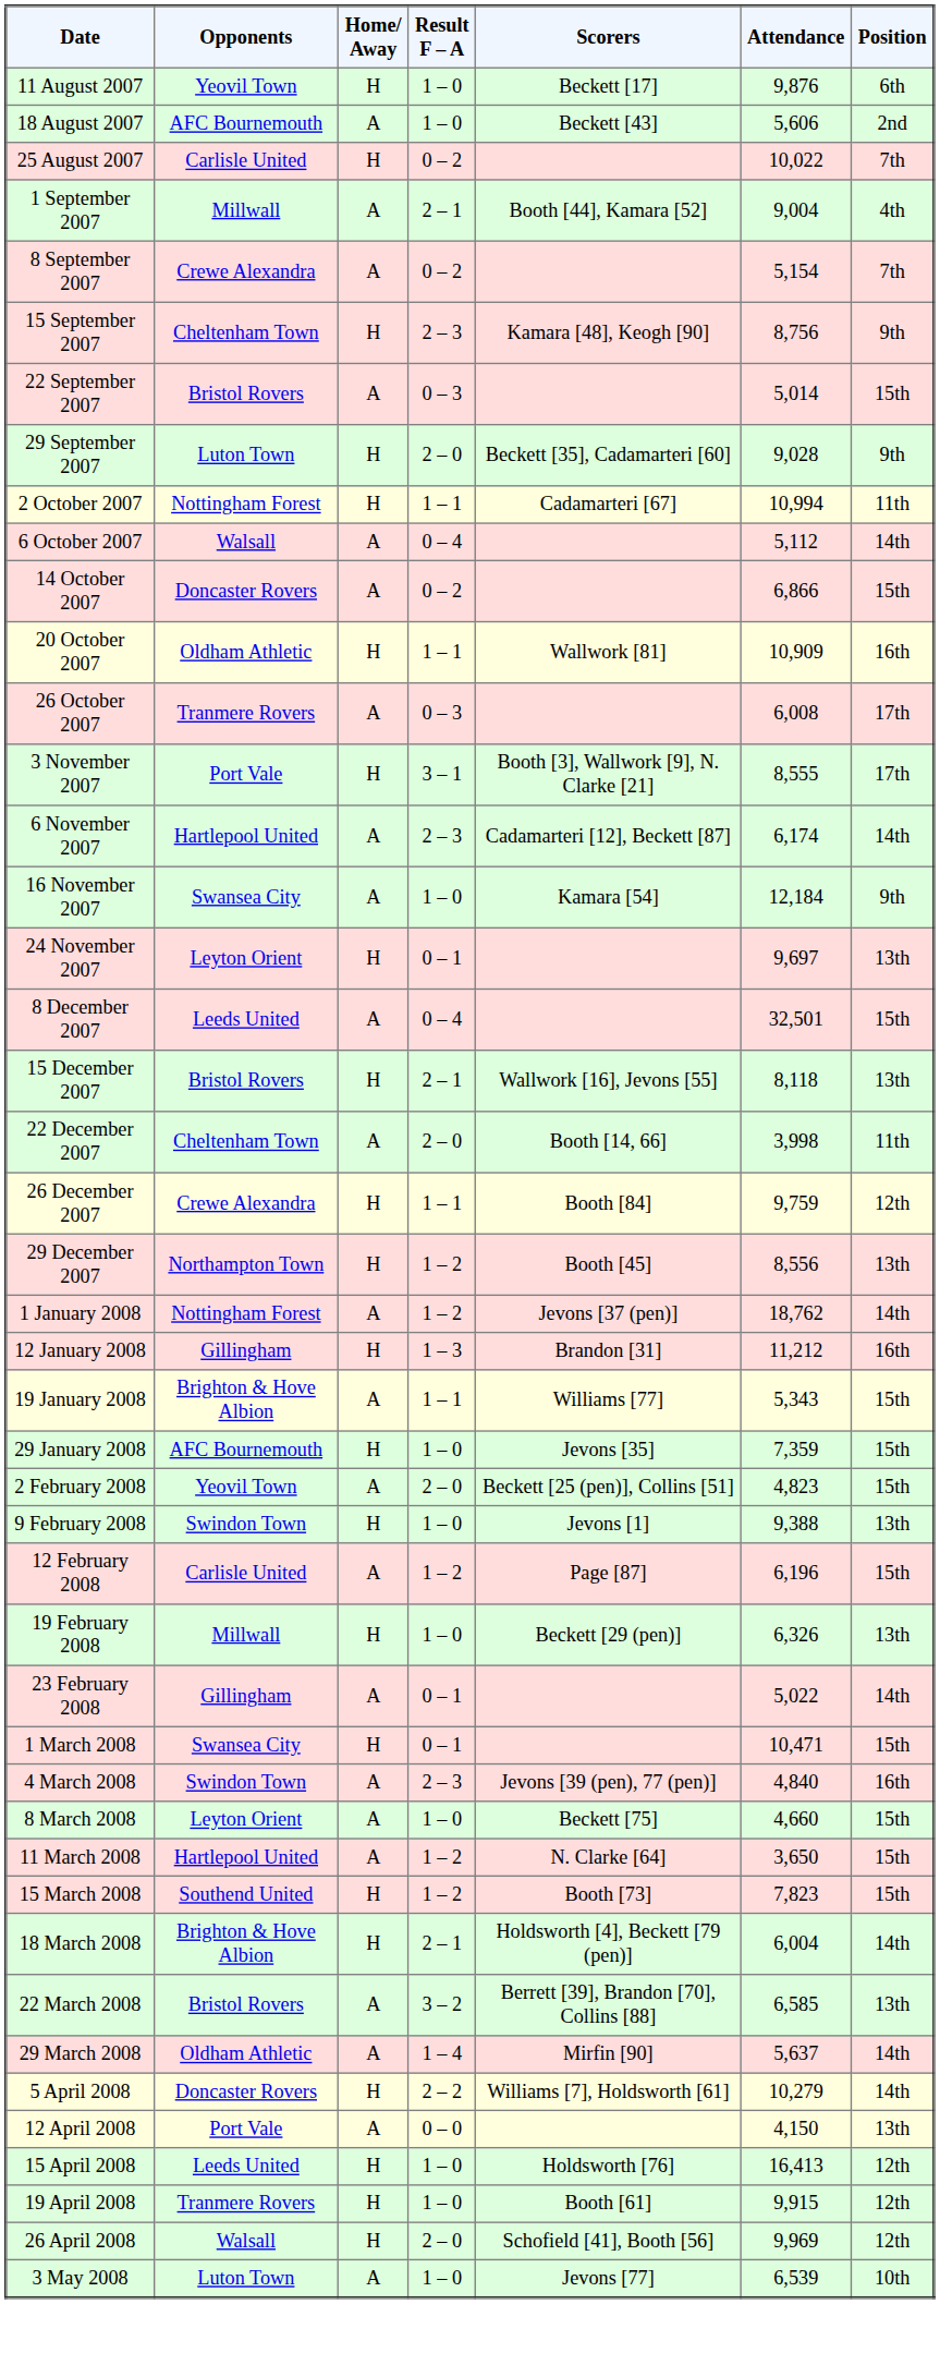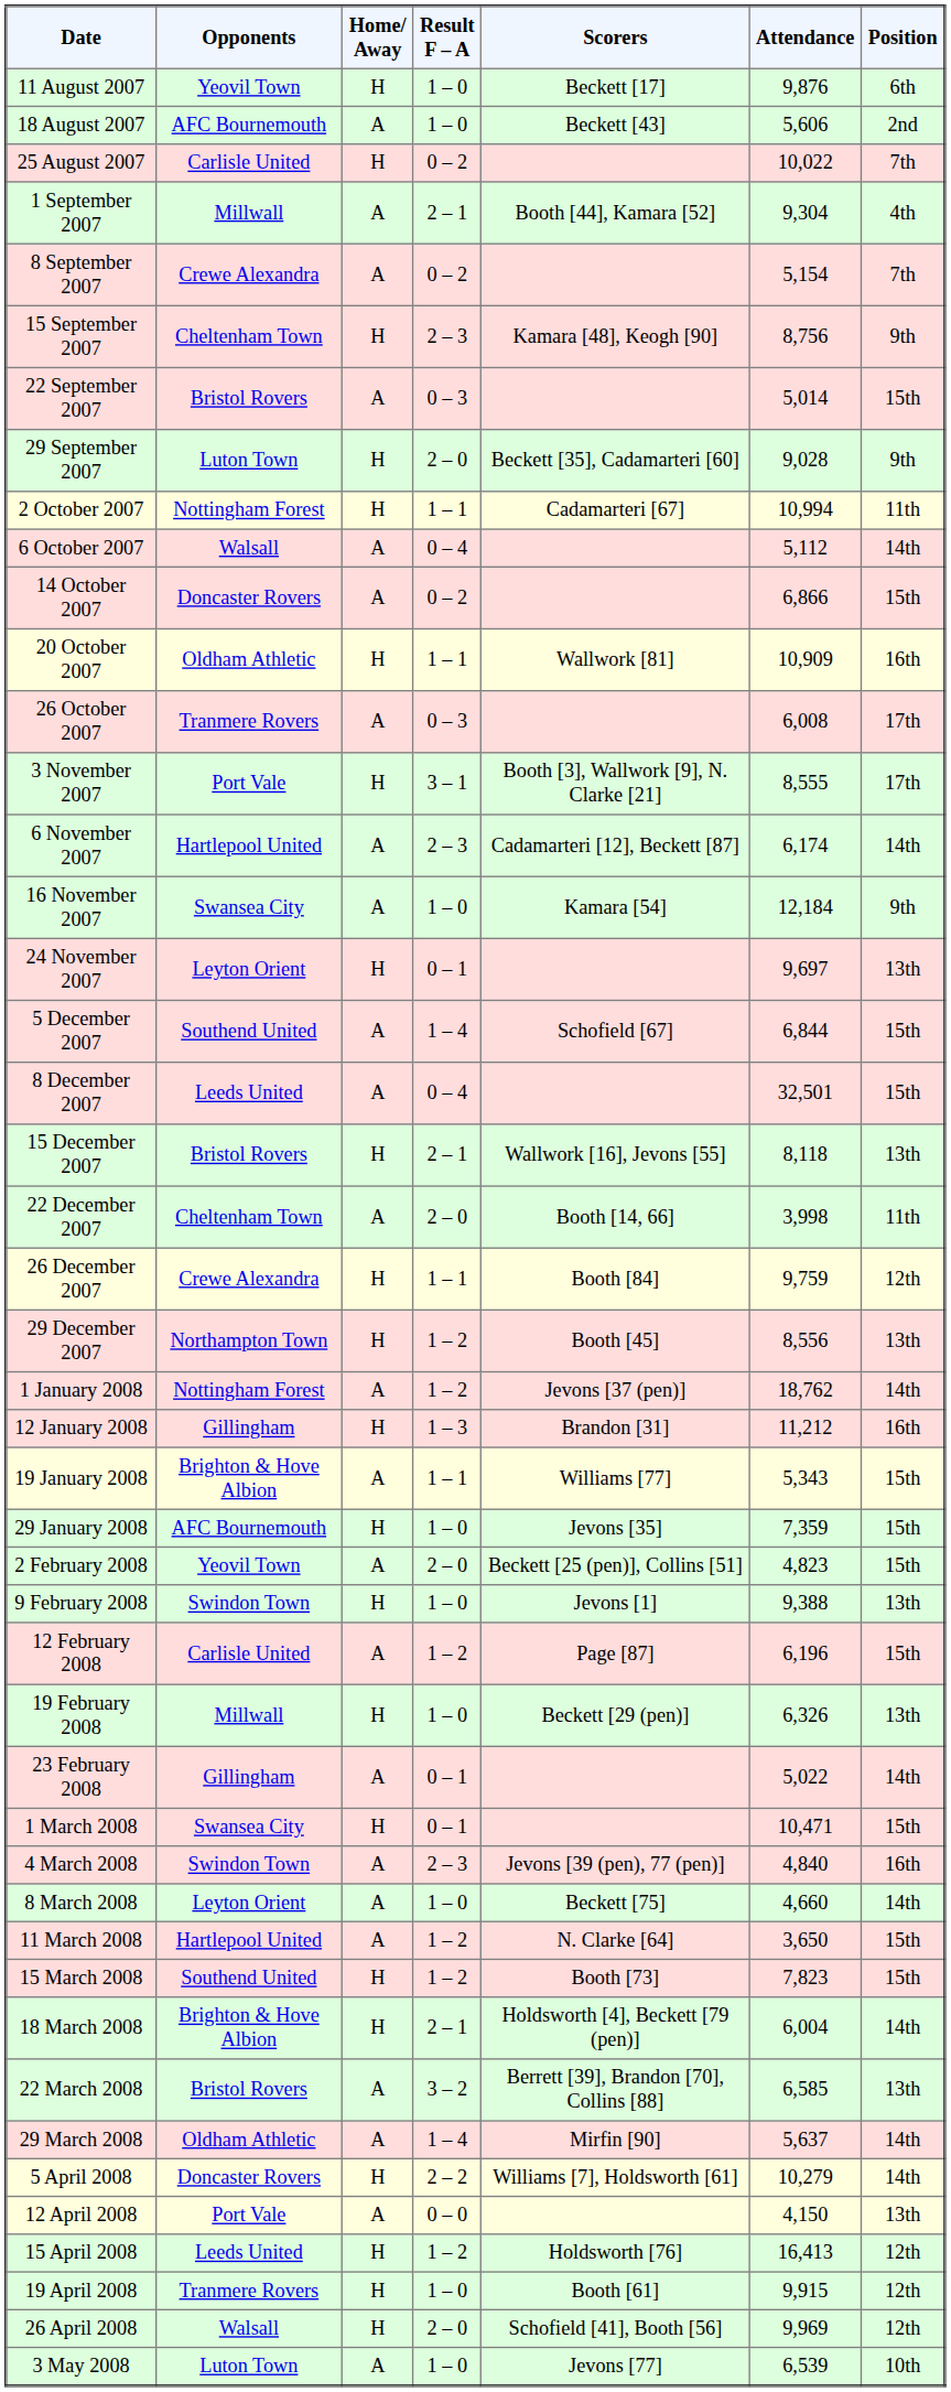 <table border="2" cellpadding="4" style="border-collapse:collapse; text-align:center; font-size:smaller;">
 <tr style="background:#f0f6ff;">
 <th><strong>Date</strong></th>
 <th><strong>Opponents</strong></th>
 <th><strong>Home/<br>Away</strong></th>
 <th><strong>Result<br>F – A</strong></th>
 <th><strong>Scorers</strong></th>
 <th><strong>Attendance</strong></th>
 <th><strong>Position</strong></th>
 </tr>
 <tr bgcolor="#ddffdd">
 <td>11 August 2007</td>
 <td><a href='#'>Yeovil Town</a></td>
 <td>H</td>
 <td>1 – 0</td>
 <td>Beckett [17]</td>
 <td>9,876</td>
 <td>6th</td>
 </tr>
 <tr bgcolor="#ddffdd">
 <td>18 August 2007</td>
 <td><a href='#'>AFC Bournemouth</a></td>
 <td>A</td>
 <td>1 – 0</td>
 <td>Beckett [43]</td>
 <td>5,606</td>
 <td>2nd</td>
 </tr>
 <tr bgcolor="#ffdddd">
 <td>25 August 2007</td>
 <td><a href='#'>Carlisle United</a></td>
 <td>H</td>
 <td>0 – 2</td>
 <td></td>
 <td>10,022</td>
 <td>7th</td>
 </tr>
 <tr bgcolor="#ddffdd">
 <td>1 September 2007</td>
 <td><a href='#'>Millwall</a></td>
 <td>A</td>
 <td>2 – 1</td>
 <td>Booth [44], Kamara [52]</td>
-<td>9,004</td>
+<td>9,304</td>
 <td>4th</td>
 </tr>
 <tr bgcolor="#ffdddd">
 <td>8 September 2007</td>
 <td><a href='#'>Crewe Alexandra</a></td>
 <td>A</td>
 <td>0 – 2</td>
 <td></td>
 <td>5,154</td>
 <td>7th</td>
 </tr>
 <tr bgcolor="#ffdddd">
 <td>15 September 2007</td>
 <td><a href='#'>Cheltenham Town</a></td>
 <td>H</td>
 <td>2 – 3</td>
 <td>Kamara [48], Keogh [90]</td>
 <td>8,756</td>
 <td>9th</td>
 </tr>
 <tr bgcolor="#ffdddd">
 <td>22 September 2007</td>
 <td><a href='#'>Bristol Rovers</a></td>
 <td>A</td>
 <td>0 – 3</td>
 <td></td>
 <td>5,014</td>
 <td>15th</td>
 </tr>
 <tr bgcolor="#ddffdd">
 <td>29 September 2007</td>
 <td><a href='#'>Luton Town</a></td>
 <td>H</td>
 <td>2 – 0</td>
 <td>Beckett [35], Cadamarteri [60]</td>
 <td>9,028</td>
 <td>9th</td>
 </tr>
 <tr bgcolor="#ffffdd">
 <td>2 October 2007</td>
 <td><a href='#'>Nottingham Forest</a></td>
 <td>H</td>
 <td>1 – 1</td>
 <td>Cadamarteri [67]</td>
 <td>10,994</td>
 <td>11th</td>
 </tr>
 <tr bgcolor="#ffdddd">
 <td>6 October 2007</td>
 <td><a href='#'>Walsall</a></td>
 <td>A</td>
 <td>0 – 4</td>
 <td></td>
 <td>5,112</td>
 <td>14th</td>
 </tr>
 <tr bgcolor="#ffdddd">
 <td>14 October 2007</td>
 <td><a href='#'>Doncaster Rovers</a></td>
 <td>A</td>
 <td>0 – 2</td>
 <td></td>
 <td>6,866</td>
 <td>15th</td>
 </tr>
 <tr bgcolor="#ffffdd">
 <td>20 October 2007</td>
 <td><a href='#'>Oldham Athletic</a></td>
 <td>H</td>
 <td>1 – 1</td>
 <td>Wallwork [81]</td>
 <td>10,909</td>
 <td>16th</td>
 </tr>
 <tr bgcolor="#ffdddd">
 <td>26 October 2007</td>
 <td><a href='#'>Tranmere Rovers</a></td>
 <td>A</td>
 <td>0 – 3</td>
 <td></td>
 <td>6,008</td>
 <td>17th</td>
 </tr>
 <tr bgcolor="#ddffdd">
 <td>3 November 2007</td>
 <td><a href='#'>Port Vale</a></td>
 <td>H</td>
 <td>3 – 1</td>
 <td>Booth [3], Wallwork [9], N. Clarke [21]</td>
 <td>8,555</td>
 <td>17th</td>
 </tr>
 <tr bgcolor="#ddffdd">
 <td>6 November 2007</td>
 <td><a href='#'>Hartlepool United</a></td>
 <td>A</td>
 <td>2 – 3</td>
 <td>Cadamarteri [12], Beckett [87]</td>
 <td>6,174</td>
 <td>14th</td>
 </tr>
 <tr bgcolor="#ddffdd">
 <td>16 November 2007</td>
 <td><a href='#'>Swansea City</a></td>
 <td>A</td>
 <td>1 – 0</td>
 <td>Kamara [54]</td>
 <td>12,184</td>
 <td>9th</td>
 </tr>
 <tr bgcolor="#ffdddd">
 <td>24 November 2007</td>
 <td><a href='#'>Leyton Orient</a></td>
 <td>H</td>
 <td>0 – 1</td>
 <td></td>
 <td>9,697</td>
 <td>13th</td>
+</tr>
+<tr bgcolor="#ffdddd">
+<td>5 December 2007</td>
+<td><a href='#'>Southend United</a></td>
+<td>A</td>
+<td>1 – 4</td>
+<td>Schofield [67]</td>
+<td>6,844</td>
+<td>15th</td>
 </tr>
 <tr bgcolor="#ffdddd">
 <td>8 December 2007</td>
 <td><a href='#'>Leeds United</a></td>
 <td>A</td>
 <td>0 – 4</td>
 <td></td>
 <td>32,501</td>
 <td>15th</td>
 </tr>
 <tr bgcolor="#ddffdd">
 <td>15 December 2007</td>
 <td><a href='#'>Bristol Rovers</a></td>
 <td>H</td>
 <td>2 – 1</td>
 <td>Wallwork [16], Jevons [55]</td>
 <td>8,118</td>
 <td>13th</td>
 </tr>
 <tr bgcolor="#ddffdd">
 <td>22 December 2007</td>
 <td><a href='#'>Cheltenham Town</a></td>
 <td>A</td>
 <td>2 – 0</td>
 <td>Booth [14, 66]</td>
 <td>3,998</td>
 <td>11th</td>
 </tr>
 <tr bgcolor="#ffffdd">
 <td>26 December 2007</td>
 <td><a href='#'>Crewe Alexandra</a></td>
 <td>H</td>
 <td>1 – 1</td>
 <td>Booth [84]</td>
 <td>9,759</td>
 <td>12th</td>
 </tr>
 <tr bgcolor="#ffdddd">
 <td>29 December 2007</td>
 <td><a href='#'>Northampton Town</a></td>
 <td>H</td>
 <td>1 – 2</td>
 <td>Booth [45]</td>
 <td>8,556</td>
 <td>13th</td>
 </tr>
 <tr bgcolor="#ffdddd">
 <td>1 January 2008</td>
 <td><a href='#'>Nottingham Forest</a></td>
 <td>A</td>
 <td>1 – 2</td>
 <td>Jevons [37 (pen)]</td>
 <td>18,762</td>
 <td>14th</td>
 </tr>
 <tr bgcolor="#ffdddd">
 <td>12 January 2008</td>
 <td><a href='#'>Gillingham</a></td>
 <td>H</td>
 <td>1 – 3</td>
 <td>Brandon [31]</td>
 <td>11,212</td>
 <td>16th</td>
 </tr>
 <tr bgcolor="#ffffdd">
 <td>19 January 2008</td>
 <td><a href='#'>Brighton & Hove Albion</a></td>
 <td>A</td>
 <td>1 – 1</td>
 <td>Williams [77]</td>
 <td>5,343</td>
 <td>15th</td>
 </tr>
 <tr bgcolor="#ddffdd">
 <td>29 January 2008</td>
 <td><a href='#'>AFC Bournemouth</a></td>
 <td>H</td>
 <td>1 – 0</td>
 <td>Jevons [35]</td>
 <td>7,359</td>
 <td>15th</td>
 </tr>
 <tr bgcolor="#ddffdd">
 <td>2 February 2008</td>
 <td><a href='#'>Yeovil Town</a></td>
 <td>A</td>
 <td>2 – 0</td>
 <td>Beckett [25 (pen)], Collins [51]</td>
 <td>4,823</td>
 <td>15th</td>
 </tr>
 <tr bgcolor="#ddffdd">
 <td>9 February 2008</td>
 <td><a href='#'>Swindon Town</a></td>
 <td>H</td>
 <td>1 – 0</td>
 <td>Jevons [1]</td>
 <td>9,388</td>
 <td>13th</td>
 </tr>
 <tr bgcolor="#ffdddd">
 <td>12 February 2008</td>
 <td><a href='#'>Carlisle United</a></td>
 <td>A</td>
 <td>1 – 2</td>
 <td>Page [87]</td>
 <td>6,196</td>
 <td>15th</td>
 </tr>
 <tr bgcolor="#ddffdd">
 <td>19 February 2008</td>
 <td><a href='#'>Millwall</a></td>
 <td>H</td>
 <td>1 – 0</td>
 <td>Beckett [29 (pen)]</td>
 <td>6,326</td>
 <td>13th</td>
 </tr>
 <tr bgcolor="#ffdddd">
 <td>23 February 2008</td>
 <td><a href='#'>Gillingham</a></td>
 <td>A</td>
 <td>0 – 1</td>
 <td></td>
 <td>5,022</td>
 <td>14th</td>
 </tr>
 <tr bgcolor="#ffdddd">
 <td>1 March 2008</td>
 <td><a href='#'>Swansea City</a></td>
 <td>H</td>
 <td>0 – 1</td>
 <td></td>
 <td>10,471</td>
 <td>15th</td>
 </tr>
 <tr bgcolor="#ffdddd">
 <td>4 March 2008</td>
 <td><a href='#'>Swindon Town</a></td>
 <td>A</td>
 <td>2 – 3</td>
 <td>Jevons [39 (pen), 77 (pen)]</td>
 <td>4,840</td>
 <td>16th</td>
 </tr>
 <tr bgcolor="#ddffdd">
 <td>8 March 2008</td>
 <td><a href='#'>Leyton Orient</a></td>
 <td>A</td>
 <td>1 – 0</td>
 <td>Beckett [75]</td>
 <td>4,660</td>
-<td>15th</td>
+<td>14th</td>
 </tr>
 <tr bgcolor="#ffdddd">
 <td>11 March 2008</td>
 <td><a href='#'>Hartlepool United</a></td>
 <td>A</td>
 <td>1 – 2</td>
 <td>N. Clarke [64]</td>
 <td>3,650</td>
 <td>15th</td>
 </tr>
 <tr bgcolor="#ffdddd">
 <td>15 March 2008</td>
 <td><a href='#'>Southend United</a></td>
 <td>H</td>
 <td>1 – 2</td>
 <td>Booth [73]</td>
 <td>7,823</td>
 <td>15th</td>
 </tr>
 <tr bgcolor="#ddffdd">
 <td>18 March 2008</td>
 <td><a href='#'>Brighton & Hove Albion</a></td>
 <td>H</td>
 <td>2 – 1</td>
 <td>Holdsworth [4], Beckett [79 (pen)]</td>
 <td>6,004</td>
 <td>14th</td>
 </tr>
 <tr bgcolor="#ddffdd">
 <td>22 March 2008</td>
 <td><a href='#'>Bristol Rovers</a></td>
 <td>A</td>
 <td>3 – 2</td>
 <td>Berrett [39], Brandon [70], Collins [88]</td>
 <td>6,585</td>
 <td>13th</td>
 </tr>
 <tr bgcolor="#ffdddd">
 <td>29 March 2008</td>
 <td><a href='#'>Oldham Athletic</a></td>
 <td>A</td>
 <td>1 – 4</td>
 <td>Mirfin [90]</td>
 <td>5,637</td>
 <td>14th</td>
 </tr>
 <tr bgcolor="#ffffdd">
 <td>5 April 2008</td>
 <td><a href='#'>Doncaster Rovers</a></td>
 <td>H</td>
 <td>2 – 2</td>
 <td>Williams [7], Holdsworth [61]</td>
 <td>10,279</td>
 <td>14th</td>
 </tr>
 <tr bgcolor="#ffffdd">
 <td>12 April 2008</td>
 <td><a href='#'>Port Vale</a></td>
 <td>A</td>
 <td>0 – 0</td>
 <td></td>
 <td>4,150</td>
 <td>13th</td>
 </tr>
 <tr bgcolor="#ddffdd">
 <td>15 April 2008</td>
 <td><a href='#'>Leeds United</a></td>
 <td>H</td>
-<td>1 – 0</td>
+<td>1 – 2</td>
 <td>Holdsworth [76]</td>
 <td>16,413</td>
 <td>12th</td>
 </tr>
 <tr bgcolor="#ddffdd">
 <td>19 April 2008</td>
 <td><a href='#'>Tranmere Rovers</a></td>
 <td>H</td>
 <td>1 – 0</td>
 <td>Booth [61]</td>
 <td>9,915</td>
 <td>12th</td>
 </tr>
 <tr bgcolor="#ddffdd">
 <td>26 April 2008</td>
 <td><a href='#'>Walsall</a></td>
 <td>H</td>
 <td>2 – 0</td>
 <td>Schofield [41], Booth [56]</td>
 <td>9,969</td>
 <td>12th</td>
 </tr>
 <tr bgcolor="#ddffdd">
 <td>3 May 2008</td>
 <td><a href='#'>Luton Town</a></td>
 <td>A</td>
 <td>1 – 0</td>
 <td>Jevons [77]</td>
 <td>6,539</td>
 <td>10th</td>
 </tr>
 </table>
